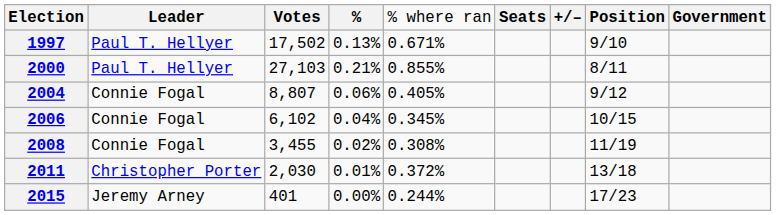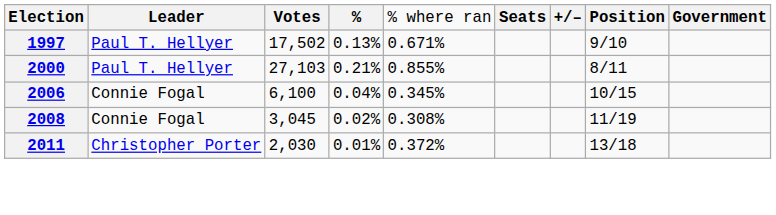 <table class=wikitable style="text-align: left;">
 <tr>
 <th>Election</th>
 <th>Leader</th>
 <th>Votes</th>
 <th>%</th>
 <td>% where ran</td>
 <th>Seats</th>
 <th>+/–</th>
 <th>Position</th>
 <th>Government</th>
 </tr>
 <tr>
 <th><a href='#'>1997</a></th>
 <td><a href='#'>Paul T. Hellyer</a></td>
 <td>17,502</td>
 <td>0.13%</td>
 <td>0.671%</td>
 <td></td>
 <td></td>
 <td> 9/10</td>
 <td></td>
 </tr>
 <tr>
 <th><a href='#'>2000</a></th>
 <td><a href='#'>Paul T. Hellyer</a></td>
 <td>27,103</td>
 <td>0.21%</td>
 <td>0.855%</td>
 <td></td>
 <td></td>
 <td> 8/11</td>
 <td></td>
 </tr>
 <tr>
-<th><a href='#'>2004</a></th>
-<td>Connie Fogal</td>
-<td>8,807</td>
-<td>0.06%</td>
-<td>0.405%</td>
-<td></td>
-<td></td>
-<td> 9/12</td>
-<td></td>
-</tr>
-<tr>
 <th><a href='#'>2006</a></th>
 <td>Connie Fogal</td>
-<td>6,102</td>
+<td>6,100</td>
 <td>0.04%</td>
 <td>0.345%</td>
 <td></td>
 <td></td>
 <td> 10/15</td>
 <td></td>
 </tr>
 <tr>
 <th><a href='#'>2008</a></th>
 <td>Connie Fogal</td>
-<td>3,455</td>
+<td>3,045</td>
 <td>0.02%</td>
 <td>0.308%</td>
 <td></td>
 <td></td>
 <td> 11/19</td>
 <td></td>
 </tr>
 <tr>
 <th><a href='#'>2011</a></th>
 <td><a href='#'>Christopher Porter</a></td>
 <td>2,030</td>
 <td>0.01%</td>
 <td>0.372%</td>
 <td></td>
 <td></td>
 <td> 13/18</td>
 <td></td>
 </tr>
-<tr>
-<th><a href='#'>2015</a></th>
-<td>Jeremy Arney</td>
-<td>401</td>
-<td>0.00%</td>
-<td>0.244%</td>
-<td></td>
-<td></td>
-<td> 17/23</td>
-<td></td>
-</tr>
 </table>
